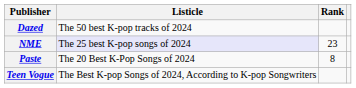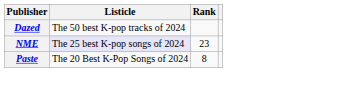 <table class="wikitable plainrowheaders sortable" style="text-align:center">
 <tr>
 <th scope="col">Publisher</th>
 <th scope="col">Listicle</th>
 <th scope="col">Rank</th>
 <th scope="col" class="unsortable"></th>
 </tr>
 <tr>
 <th scope="row"><em><a href='#'>Dazed</a></em></th>
 <td style="text-align:left">The 50 best K-pop tracks of 2024</td>
 <td></td>
 <td></td>
 </tr>
 <tr>
 <th scope="row"><em><a href='#'>NME</a></em></th>
 <td style="background: lavender; text-align:left">The 25 best K-pop songs of 2024</td>
 <td>23</td>
 <td></td>
 </tr>
 <tr>
 <th scope="row"><em><a href='#'>Paste</a></em></th>
 <td style="text-align:left">The 20 Best K-Pop Songs of 2024</td>
 <td>8</td>
 <td></td>
 </tr>
-<tr>
-<th scope="row"><em><a href='#'>Teen Vogue</a></em></th>
-<td style="text-align:left">The Best K-pop Songs of 2024, According to K-pop Songwriters</td>
-<td></td>
-<td></td>
-</tr>
 </table>
